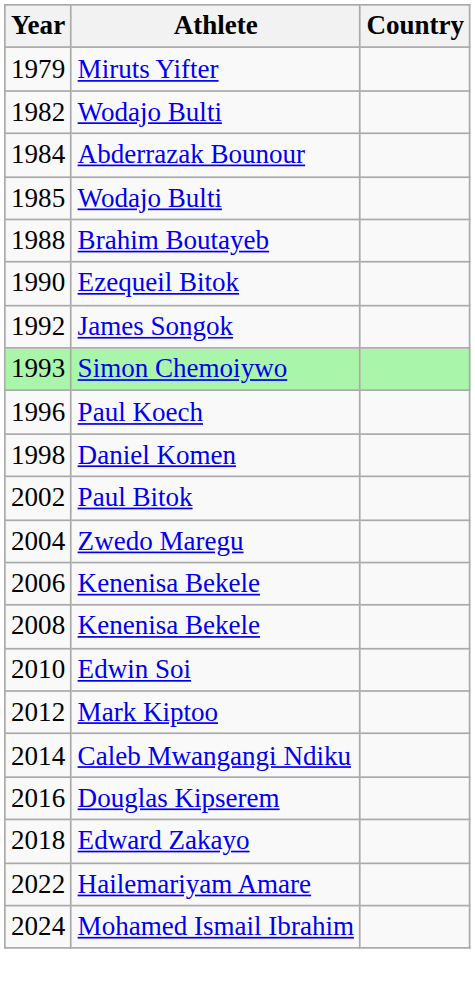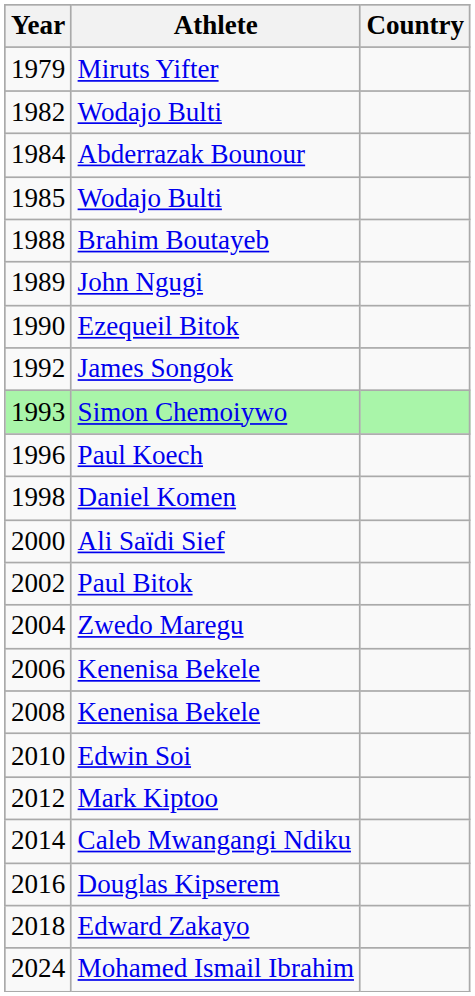 <table class="wikitable sortable">
 <tr>
 <th>Year</th>
 <th>Athlete</th>
 <th>Country</th>
 </tr>
 <tr>
 <td>1979</td>
 <td><a href='#'>Miruts Yifter</a></td>
 <td></td>
 </tr>
 <tr>
 <td>1982</td>
 <td><a href='#'>Wodajo Bulti</a></td>
 <td></td>
 </tr>
 <tr>
 <td>1984</td>
 <td><a href='#'>Abderrazak Bounour</a></td>
 <td></td>
 </tr>
 <tr>
 <td>1985</td>
 <td><a href='#'>Wodajo Bulti</a></td>
 <td></td>
 </tr>
 <tr>
 <td>1988</td>
 <td><a href='#'>Brahim Boutayeb</a></td>
 <td></td>
 </tr>
 <tr>
+<td>1989</td>
+<td><a href='#'>John Ngugi</a></td>
+<td></td>
+</tr>
+<tr>
 <td>1990</td>
 <td><a href='#'>Ezequeil Bitok</a></td>
 <td></td>
 </tr>
 <tr>
 <td>1992</td>
 <td><a href='#'>James Songok</a></td>
 <td></td>
 </tr>
 <tr bgcolor=#A9F5A9>
 <td>1993</td>
 <td><a href='#'>Simon Chemoiywo</a></td>
 <td></td>
 </tr>
 <tr>
 <td>1996</td>
 <td><a href='#'>Paul Koech</a></td>
 <td></td>
 </tr>
 <tr>
 <td>1998</td>
 <td><a href='#'>Daniel Komen</a></td>
+<td></td>
+</tr>
+<tr>
+<td>2000</td>
+<td><a href='#'>Ali Saïdi Sief</a></td>
 <td></td>
 </tr>
 <tr>
 <td>2002</td>
 <td><a href='#'>Paul Bitok</a></td>
 <td></td>
 </tr>
 <tr>
 <td>2004</td>
 <td><a href='#'>Zwedo Maregu</a></td>
 <td></td>
 </tr>
 <tr>
 <td>2006</td>
 <td><a href='#'>Kenenisa Bekele</a></td>
 <td></td>
 </tr>
 <tr>
 <td>2008</td>
 <td><a href='#'>Kenenisa Bekele</a></td>
 <td></td>
 </tr>
 <tr>
 <td>2010</td>
 <td><a href='#'>Edwin Soi</a></td>
 <td></td>
 </tr>
 <tr>
 <td>2012</td>
 <td><a href='#'>Mark Kiptoo</a></td>
 <td></td>
 </tr>
 <tr>
 <td>2014</td>
 <td><a href='#'>Caleb Mwangangi Ndiku</a></td>
 <td></td>
 </tr>
 <tr>
 <td>2016</td>
 <td><a href='#'>Douglas Kipserem</a></td>
 <td></td>
 </tr>
 <tr>
 <td>2018</td>
 <td><a href='#'>Edward Zakayo</a></td>
 <td></td>
 </tr>
 <tr>
-<td>2022</td>
-<td><a href='#'>Hailemariyam Amare</a></td>
-<td></td>
-</tr>
-<tr>
 <td>2024</td>
 <td><a href='#'>Mohamed Ismail Ibrahim</a></td>
 <td></td>
 </tr>
 </table>
